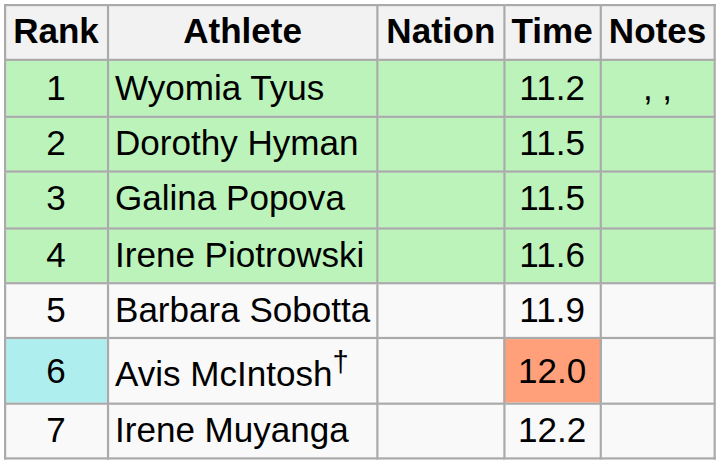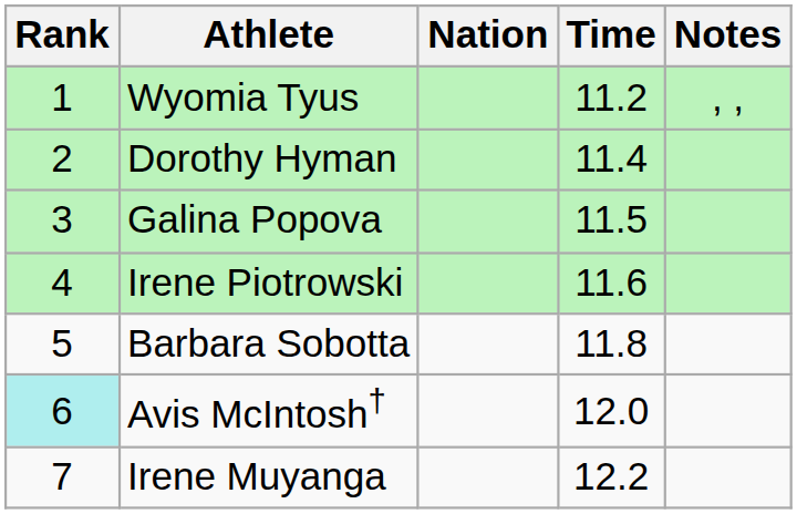 <table class="wikitable sortable" style="text-align:center">
 <tr>
 <th>Rank</th>
 <th>Athlete</th>
 <th>Nation</th>
 <th>Time</th>
 <th>Notes</th>
 </tr>
 <tr bgcolor=bbf3bb>
 <td>1</td>
 <td align=left>Wyomia Tyus</td>
 <td align=left></td>
 <td>11.2</td>
 <td>, , </td>
 </tr>
 <tr bgcolor=bbf3bb>
 <td>2</td>
 <td align=left>Dorothy Hyman</td>
 <td align=left></td>
-<td>11.5</td>
+<td>11.4</td>
 <td></td>
 </tr>
 <tr bgcolor=bbf3bb>
 <td>3</td>
 <td align=left>Galina Popova</td>
 <td align=left></td>
 <td>11.5</td>
 <td></td>
 </tr>
 <tr bgcolor=bbf3bb>
 <td>4</td>
 <td align=left>Irene Piotrowski</td>
 <td align=left></td>
 <td>11.6</td>
 <td></td>
 </tr>
 <tr>
 <td>5</td>
 <td align=left>Barbara Sobotta</td>
 <td align=left></td>
-<td>11.9</td>
+<td>11.8</td>
 <td></td>
 </tr>
 <tr>
 <td style="background: paleturquoise;">6</td>
 <td align=left>Avis McIntosh<sup>†</sup></td>
 <td align=left></td>
-<td style="background: lightsalmon;">12.0</td>
+<td>12.0</td>
 <td></td>
 </tr>
 <tr>
 <td>7</td>
 <td align=left>Irene Muyanga</td>
 <td align=left></td>
 <td>12.2</td>
 <td></td>
 </tr>
 </table>
